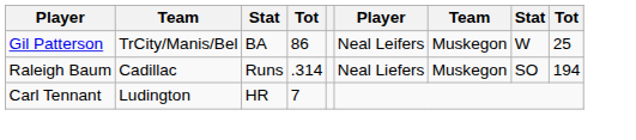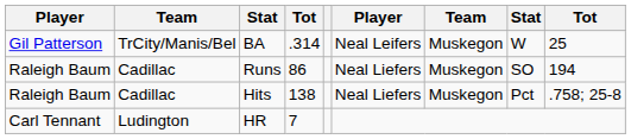 <table class="wikitable">
 <tr>
 <th>Player</th>
 <th>Team</th>
 <th>Stat</th>
 <th>Tot</th>
 <th></th>
 <th>Player</th>
 <th>Team</th>
 <th>Stat</th>
 <th>Tot</th>
 </tr>
 <tr>
 <td><a href='#'>Gil Patterson</a></td>
 <td>TrCity/Manis/Bel</td>
 <td>BA</td>
-<td>86</td>
+<td>.314</td>
 <td></td>
 <td>Neal Leifers</td>
 <td>Muskegon</td>
 <td>W</td>
 <td>25</td>
 </tr>
 <tr>
 <td>Raleigh Baum</td>
 <td>Cadillac</td>
 <td>Runs</td>
-<td>.314</td>
+<td>86</td>
 <td></td>
 <td>Neal Liefers</td>
 <td>Muskegon</td>
 <td>SO</td>
 <td>194</td>
+</tr>
+<tr>
+<td>Raleigh Baum</td>
+<td>Cadillac</td>
+<td>Hits</td>
+<td>138</td>
+<td></td>
+<td>Neal Liefers</td>
+<td>Muskegon</td>
+<td>Pct</td>
+<td>.758; 25-8</td>
 </tr>
 <tr>
 <td>Carl Tennant</td>
 <td>Ludington</td>
 <td>HR</td>
 <td>7</td>
 <td></td>
 </tr>
 </table>
